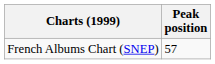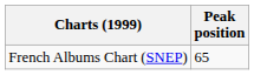 <table class="wikitable">
 <tr>
 <th>Charts (1999)</th>
 <th>Peak<br>position</th>
 </tr>
 <tr>
 <td>French Albums Chart (<a href='#'>SNEP</a>)</td>
-<td>57</td>
+<td>65</td>
 </tr>
 </table>
